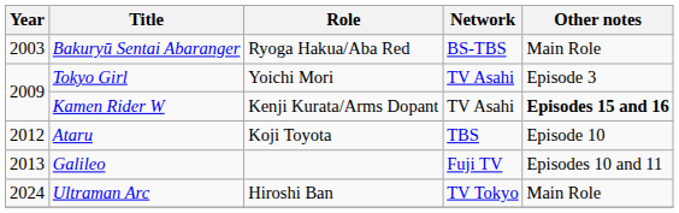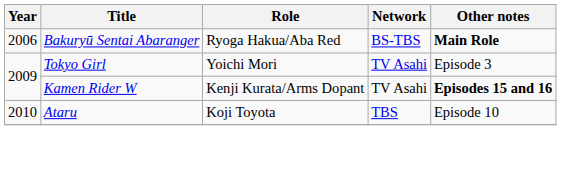 <table class="wikitable" style="font-size: 90%;">
 <tr>
 <th>Year</th>
 <th>Title</th>
 <th>Role</th>
 <th>Network</th>
 <th>Other notes</th>
 </tr>
 <tr>
-<td>2003</td>
+<td>2006</td>
 <td><em><a href='#'>Bakuryū Sentai Abaranger</a></em></td>
 <td>Ryoga Hakua/Aba Red</td>
 <td><a href='#'>BS-TBS</a></td>
-<td>Main Role</td>
+<td><strong>Main Role</strong></td>
 </tr>
 <tr>
 <td rowspan="2">2009</td>
 <td><em><a href='#'>Tokyo Girl</a></em></td>
 <td>Yoichi Mori</td>
 <td><a href='#'>TV Asahi</a></td>
 <td>Episode 3</td>
 </tr>
 <tr>
 <td><em><a href='#'>Kamen Rider W</a></em></td>
 <td>Kenji Kurata/Arms Dopant</td>
 <td>TV Asahi</td>
 <td><strong>Episodes 15 and 16</strong></td>
 </tr>
 <tr>
-<td>2012</td>
+<td>2010</td>
 <td><em><a href='#'>Ataru</a></em></td>
 <td>Koji Toyota</td>
 <td><a href='#'>TBS</a></td>
 <td>Episode 10</td>
 </tr>
 <tr>
-<td>2013</td>
-<td><em><a href='#'>Galileo</a></em></td>
-<td></td>
-<td><a href='#'>Fuji TV</a></td>
-<td>Episodes 10 and 11</td>
-</tr>
-<tr>
-<td>2024</td>
-<td><em><a href='#'>Ultraman Arc</a></em></td>
-<td>Hiroshi Ban</td>
-<td><a href='#'>TV Tokyo</a></td>
-<td>Main Role</td>
-</tr>
-<tr>
 </tr>
 </table>
